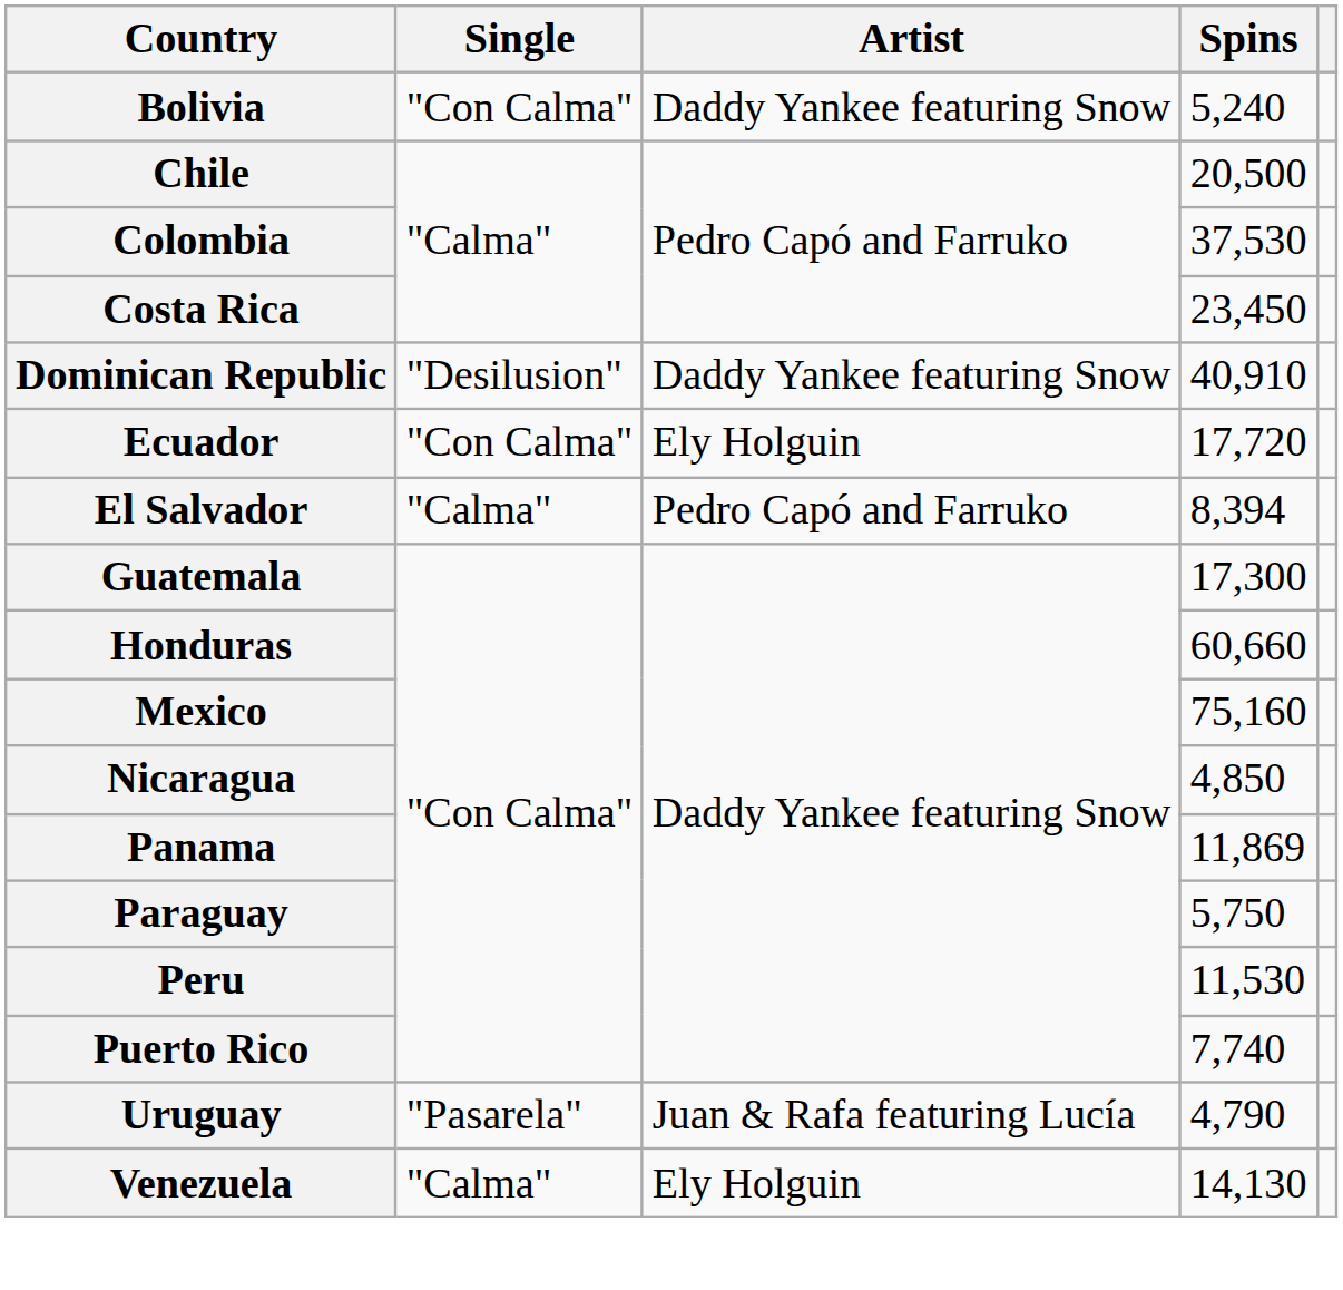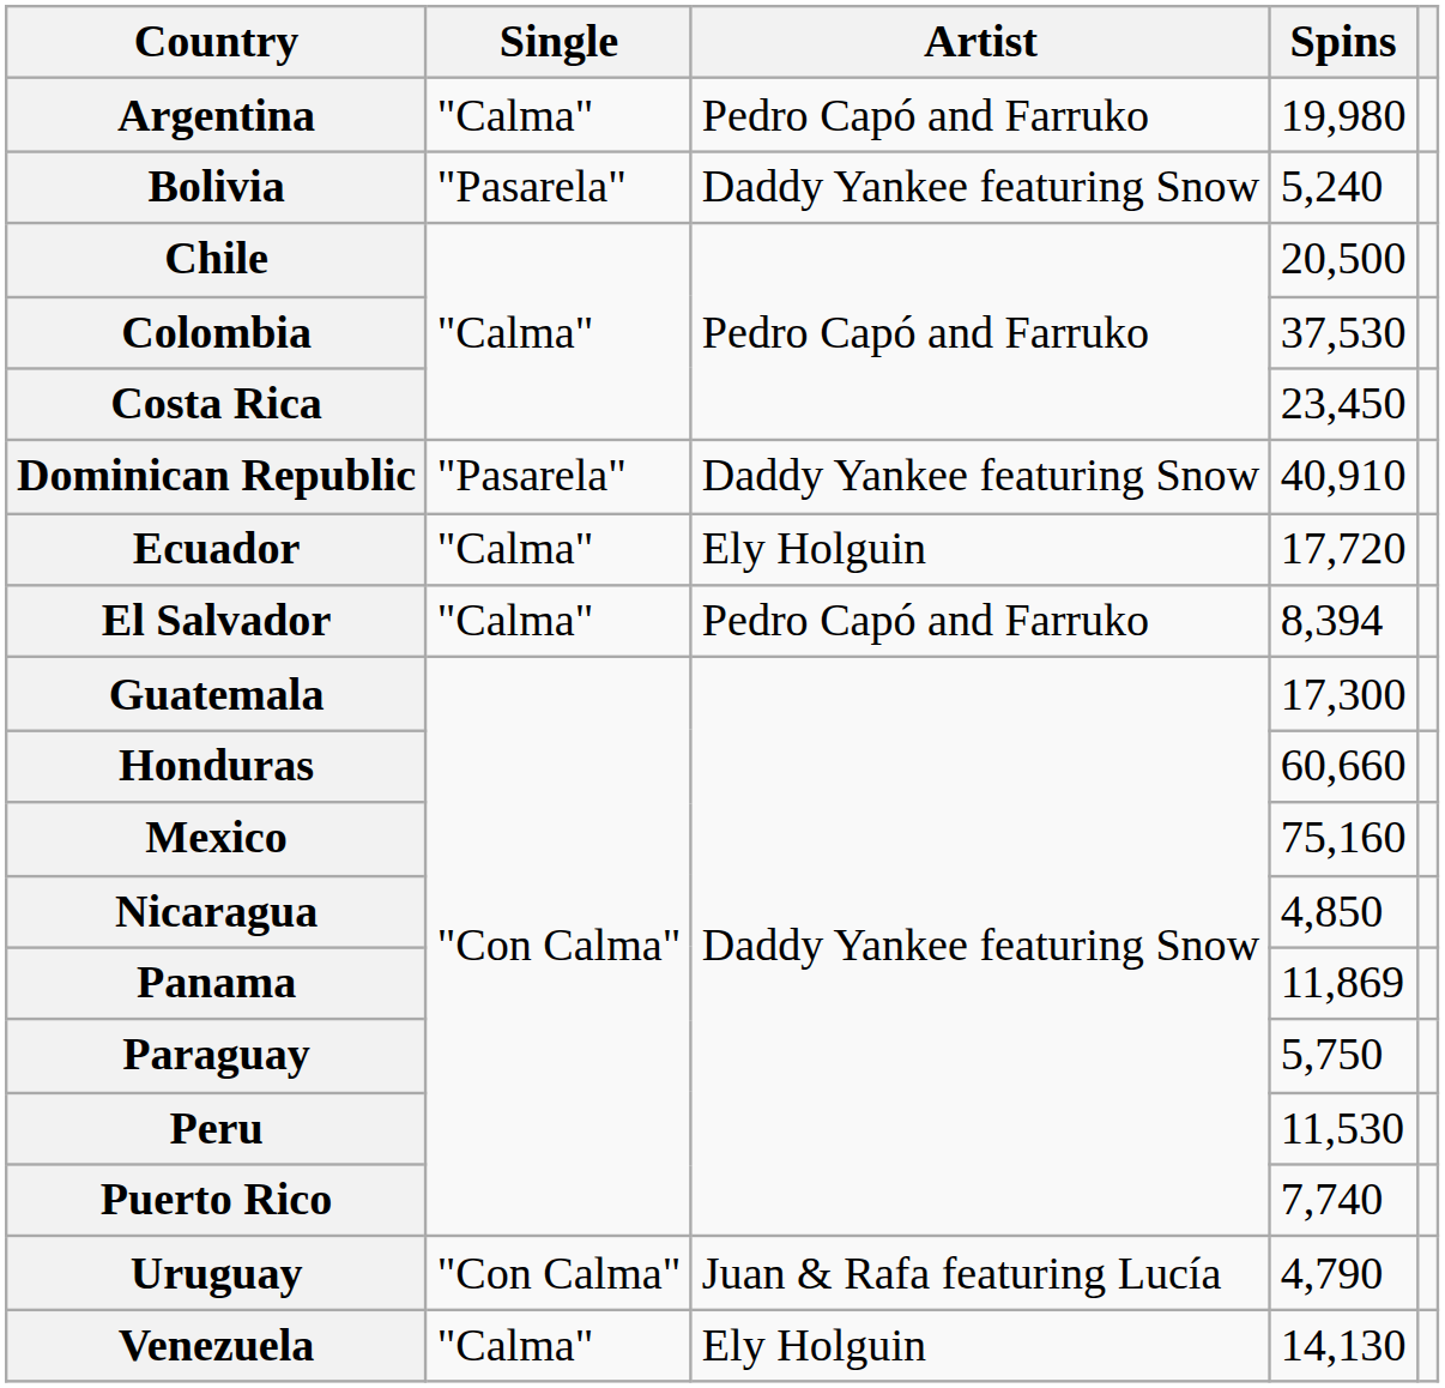 <table class="wikitable plainrowheaders">
 <tr>
 <th>Country</th>
 <th>Single</th>
 <th>Artist</th>
 <th>Spins</th>
 <th></th>
 </tr>
 <tr>
+<th scope="row">Argentina</th>
+<td>"Calma"</td>
+<td>Pedro Capó and Farruko</td>
+<td>19,980</td>
+<td align="center"></td>
+</tr>
+<tr>
 <th scope="row">Bolivia</th>
-<td>"Con Calma"</td>
+<td>"Pasarela"</td>
 <td>Daddy Yankee featuring Snow</td>
 <td>5,240</td>
 <td align="center"></td>
 </tr>
 <tr>
 <th scope="row">Chile</th>
 <td rowspan="3">"Calma"</td>
 <td rowspan="3">Pedro Capó and Farruko</td>
 <td>20,500</td>
 <td align="center"></td>
 </tr>
 <tr>
 <th scope="row">Colombia</th>
 <td>37,530</td>
 <td align="center"></td>
 </tr>
 <tr>
 <th scope="row">Costa Rica</th>
 <td>23,450</td>
 <td align="center"></td>
 </tr>
 <tr>
 <th scope="row">Dominican Republic</th>
-<td>"Desilusion"</td>
+<td>"Pasarela"</td>
 <td>Daddy Yankee featuring Snow</td>
 <td>40,910</td>
 <td align="center"></td>
 </tr>
 <tr>
 <th scope="row">Ecuador</th>
-<td>"Con Calma"</td>
+<td>"Calma"</td>
 <td>Ely Holguin</td>
 <td>17,720</td>
 <td align="center"></td>
 </tr>
 <tr>
 <th scope="row">El Salvador</th>
 <td>"Calma"</td>
 <td>Pedro Capó and Farruko</td>
 <td>8,394</td>
 <td align="center"></td>
 </tr>
 <tr>
 <th scope="row">Guatemala</th>
 <td rowspan="8">"Con Calma"</td>
 <td rowspan="8">Daddy Yankee featuring Snow</td>
 <td>17,300</td>
 <td align="center"></td>
 </tr>
 <tr>
 <th scope="row">Honduras</th>
 <td>60,660</td>
 <td align="center"></td>
 </tr>
 <tr>
 <th scope="row">Mexico</th>
 <td>75,160</td>
 <td align="center"></td>
 </tr>
 <tr>
 <th scope="row">Nicaragua</th>
 <td>4,850</td>
 <td align="center"></td>
 </tr>
 <tr>
 <th scope="row">Panama</th>
 <td>11,869</td>
 <td align="center"></td>
 </tr>
 <tr>
 <th scope="row">Paraguay</th>
 <td>5,750</td>
 <td align="center"></td>
 </tr>
 <tr>
 <th scope="row">Peru</th>
 <td>11,530</td>
 <td align="center"></td>
 </tr>
 <tr>
 <th scope="row">Puerto Rico</th>
 <td>7,740</td>
 <td align="center"></td>
 </tr>
 <tr>
 <th scope="row">Uruguay</th>
-<td>"Pasarela"</td>
+<td>"Con Calma"</td>
 <td>Juan & Rafa featuring Lucía</td>
 <td>4,790</td>
 <td align="center"></td>
 </tr>
 <tr>
 <th scope="row">Venezuela</th>
 <td>"Calma"</td>
 <td>Ely Holguin</td>
 <td>14,130</td>
 <td align="center"></td>
 </tr>
 </table>
